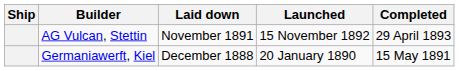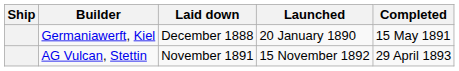 <table class="wikitable plainrowheaders">
 <tr>
 <th scope="col">Ship</th>
 <th scope="col">Builder</th>
 <th scope="col">Laid down</th>
 <th scope="col">Launched</th>
 <th scope="col">Completed</th>
 </tr>
 <tr>
 <th scope="row"></th>
+<td><a href='#'>Germaniawerft</a>, <a href='#'>Kiel</a></td>
+<td>December 1888</td>
+<td>20 January 1890</td>
+<td>15 May 1891</td>
+</tr>
+<tr>
+<th scope="row"></th>
 <td><a href='#'>AG Vulcan</a>, <a href='#'>Stettin</a></td>
 <td>November 1891</td>
 <td>15 November 1892</td>
 <td>29 April 1893</td>
 </tr>
-<tr>
-<th scope="row"></th>
-<td><a href='#'>Germaniawerft</a>, <a href='#'>Kiel</a></td>
-<td>December 1888</td>
-<td>20 January 1890</td>
-<td>15 May 1891</td>
-</tr>
 </table>
